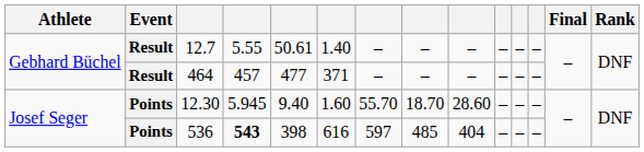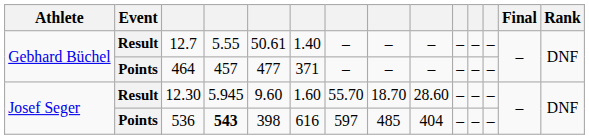 <table class=wikitable style=font-size:90%;text-align:center>
 <tr>
 <th>Athlete</th>
 <th>Event</th>
 <th></th>
 <th></th>
 <th></th>
 <th></th>
 <th></th>
 <th></th>
 <th></th>
 <th></th>
 <th></th>
 <th></th>
 <th>Final</th>
 <th>Rank</th>
 </tr>
 <tr>
 <td rowspan=2 align=left><a href='#'>Gebhard Büchel</a></td>
 <th style="font-size:95%">Result</th>
 <td>12.7</td>
 <td>5.55</td>
 <td>50.61</td>
 <td>1.40</td>
 <td>–</td>
 <td>–</td>
 <td>–</td>
 <td>–</td>
 <td>–</td>
 <td>–</td>
 <td rowspan=2>–</td>
 <td rowspan=2>DNF</td>
 </tr>
 <tr>
-<th style="font-size:95%">Result</th>
+<th style="font-size:95%">Points</th>
 <td>464</td>
 <td>457</td>
 <td>477</td>
 <td>371</td>
 <td>–</td>
 <td>–</td>
 <td>–</td>
 <td>–</td>
 <td>–</td>
 <td>–</td>
 </tr>
 <tr>
 <td rowspan=2 align=left><a href='#'>Josef Seger</a></td>
-<th style="font-size:95%">Points</th>
+<th style="font-size:95%">Result</th>
 <td>12.30</td>
 <td>5.945</td>
-<td>9.40</td>
+<td>9.60</td>
 <td>1.60</td>
 <td>55.70</td>
 <td>18.70</td>
 <td>28.60</td>
 <td>–</td>
 <td>–</td>
 <td>–</td>
 <td rowspan=2>–</td>
 <td rowspan=2>DNF</td>
 </tr>
 <tr>
 <th style="font-size:95%">Points</th>
 <td>536</td>
 <td><strong>543</strong></td>
 <td>398</td>
 <td>616</td>
 <td>597</td>
 <td>485</td>
 <td>404</td>
 <td>–</td>
 <td>–</td>
 <td>–</td>
 </tr>
 </table>
